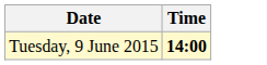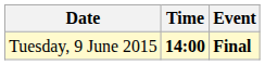 <table class ="wikitable">
 <tr>
 <th>Date</th>
 <th>Time</th>
+<th>Event</th>
 </tr>
 <tr style="background-color:lemonchiffon;">
 <td>Tuesday, 9 June 2015</td>
 <td><strong>14:00</strong></td>
+<td><strong>Final</strong></td>
 </tr>
 </table>
